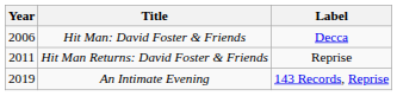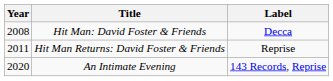 <table class="wikitable" style="text-align:center;">
 <tr>
 <th>Year</th>
 <th>Title</th>
 <th>Label</th>
 </tr>
 <tr>
-<td>2006</td>
+<td>2008</td>
 <td><em>Hit Man: David Foster & Friends</em></td>
 <td><a href='#'>Decca</a></td>
 </tr>
 <tr>
 <td>2011</td>
 <td><em>Hit Man Returns: David Foster & Friends</em></td>
 <td>Reprise</td>
 </tr>
 <tr>
-<td>2019</td>
+<td>2020</td>
 <td><em>An Intimate Evening</em></td>
 <td><a href='#'>143 Records</a>, <a href='#'>Reprise</a></td>
 </tr>
 </table>
